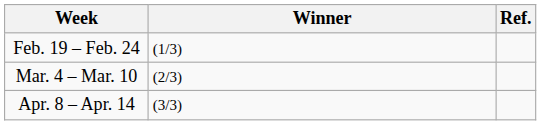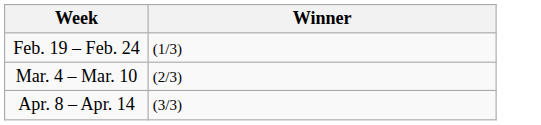 <table class="wikitable sortable" style="text-align:left">
 <tr>
 <th width=120px>Week</th>
 <th width=300px>Winner</th>
-<th class=unsortable>Ref.</th>
 </tr>
 <tr>
 <td align=center>Feb. 19 – Feb. 24</td>
 <td> <small>(1/3)</small></td>
-<td align=center></td>
 </tr>
 <tr>
 <td align=center>Mar. 4 – Mar. 10</td>
 <td> <small>(2/3)</small></td>
-<td align=center></td>
 </tr>
 <tr>
 <td align=center>Apr. 8 – Apr. 14</td>
 <td> <small>(3/3)</small></td>
-<td align=center></td>
 </tr>
 </table>
